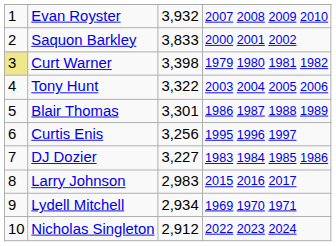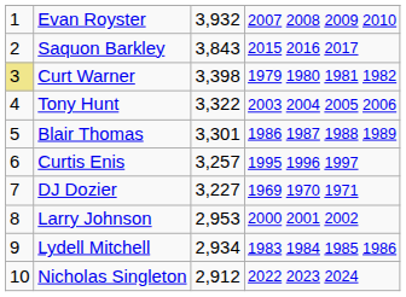 <table class="wikitable">
 <tr>
 </tr>
 <tr>
 <td>1</td>
 <td><a href='#'>Evan Royster</a></td>
 <td>3,932</td>
 <td style="font-size:85%;"><a href='#'>2007</a> <a href='#'>2008</a> <a href='#'>2009</a> <a href='#'>2010</a></td>
 </tr>
 <tr>
 <td>2</td>
 <td><a href='#'>Saquon Barkley</a></td>
-<td>3,833</td>
-<td style="font-size:85%;"><a href='#'>2000</a> <a href='#'>2001</a> <a href='#'>2002</a></td>
+<td>3,843</td>
+<td style="font-size:85%;"><a href='#'>2015</a> <a href='#'>2016</a> <a href='#'>2017</a></td>
 </tr>
 <tr>
 <td style="background: khaki;">3</td>
 <td><a href='#'>Curt Warner</a></td>
 <td>3,398</td>
 <td style="font-size:85%;"><a href='#'>1979</a> <a href='#'>1980</a> <a href='#'>1981</a> <a href='#'>1982</a></td>
 </tr>
 <tr>
 <td>4</td>
 <td><a href='#'>Tony Hunt</a></td>
 <td>3,322</td>
 <td style="font-size:85%;"><a href='#'>2003</a> <a href='#'>2004</a> <a href='#'>2005</a> <a href='#'>2006</a></td>
 </tr>
 <tr>
 <td>5</td>
 <td><a href='#'>Blair Thomas</a></td>
 <td>3,301</td>
 <td style="font-size:85%;"><a href='#'>1986</a> <a href='#'>1987</a> <a href='#'>1988</a> <a href='#'>1989</a></td>
 </tr>
 <tr>
 <td>6</td>
 <td><a href='#'>Curtis Enis</a></td>
-<td>3,256</td>
+<td>3,257</td>
 <td style="font-size:85%;"><a href='#'>1995</a> <a href='#'>1996</a> <a href='#'>1997</a></td>
 </tr>
 <tr>
 <td>7</td>
 <td><a href='#'>DJ Dozier</a></td>
 <td>3,227</td>
-<td style="font-size:85%;"><a href='#'>1983</a> <a href='#'>1984</a> <a href='#'>1985</a> <a href='#'>1986</a></td>
+<td style="font-size:85%;"><a href='#'>1969</a> <a href='#'>1970</a> <a href='#'>1971</a></td>
 </tr>
 <tr>
 <td>8</td>
 <td><a href='#'>Larry Johnson</a></td>
-<td>2,983</td>
-<td style="font-size:85%;"><a href='#'>2015</a> <a href='#'>2016</a> <a href='#'>2017</a></td>
+<td>2,953</td>
+<td style="font-size:85%;"><a href='#'>2000</a> <a href='#'>2001</a> <a href='#'>2002</a></td>
 </tr>
 <tr>
 <td>9</td>
 <td><a href='#'>Lydell Mitchell</a></td>
 <td>2,934</td>
-<td style="font-size:85%;"><a href='#'>1969</a> <a href='#'>1970</a> <a href='#'>1971</a></td>
+<td style="font-size:85%;"><a href='#'>1983</a> <a href='#'>1984</a> <a href='#'>1985</a> <a href='#'>1986</a></td>
 </tr>
 <tr>
 <td>10</td>
 <td><a href='#'>Nicholas Singleton</a></td>
 <td>2,912</td>
 <td style="font-size:85%;"><a href='#'>2022</a> <a href='#'>2023</a> <a href='#'>2024</a></td>
 </tr>
 </table>
